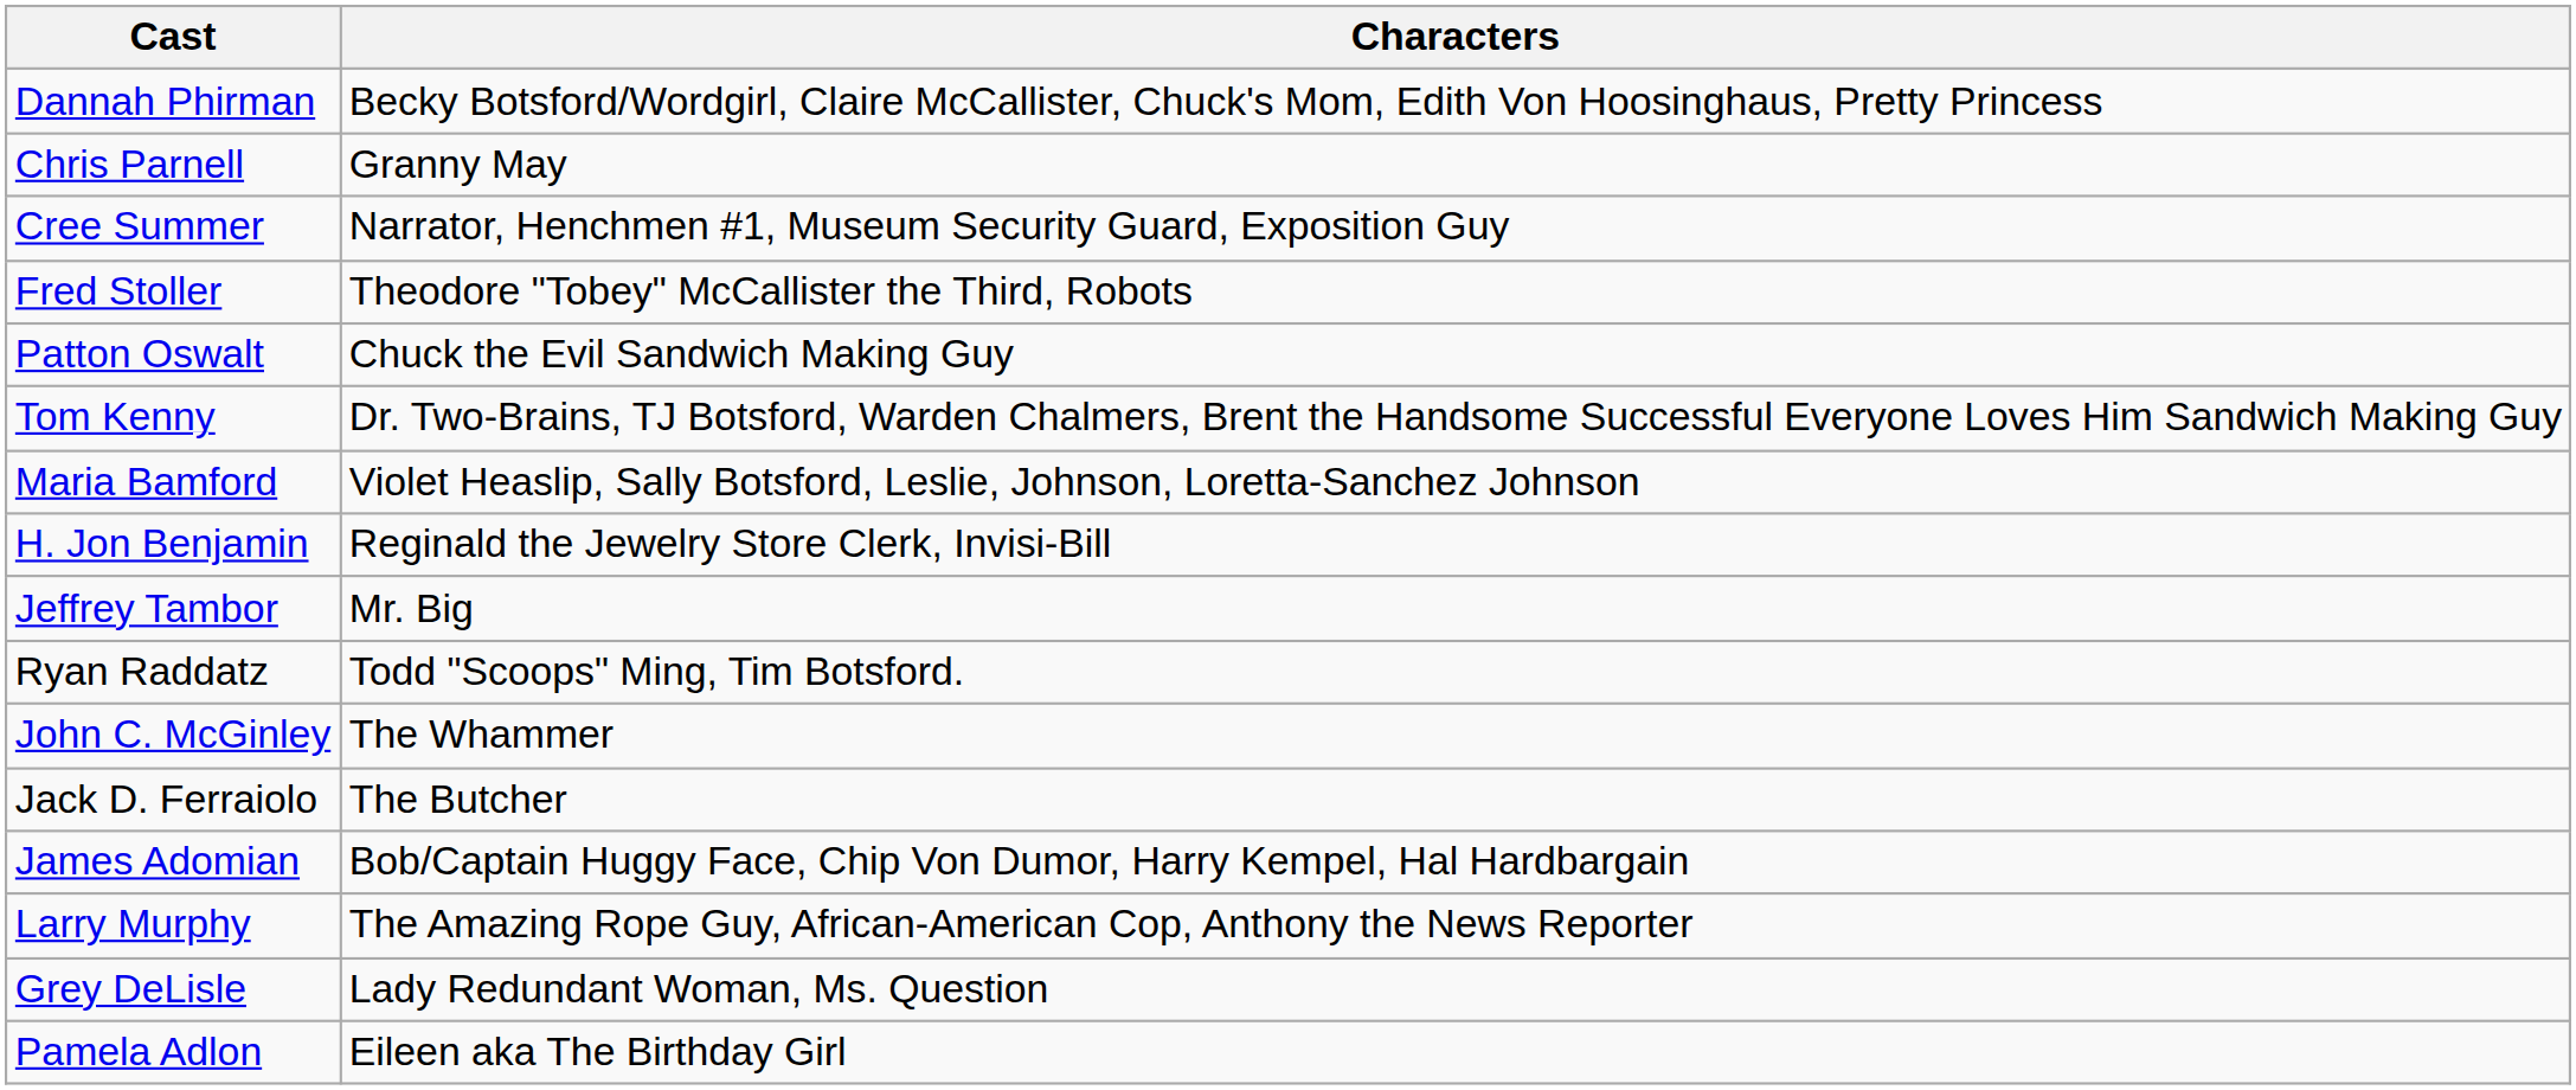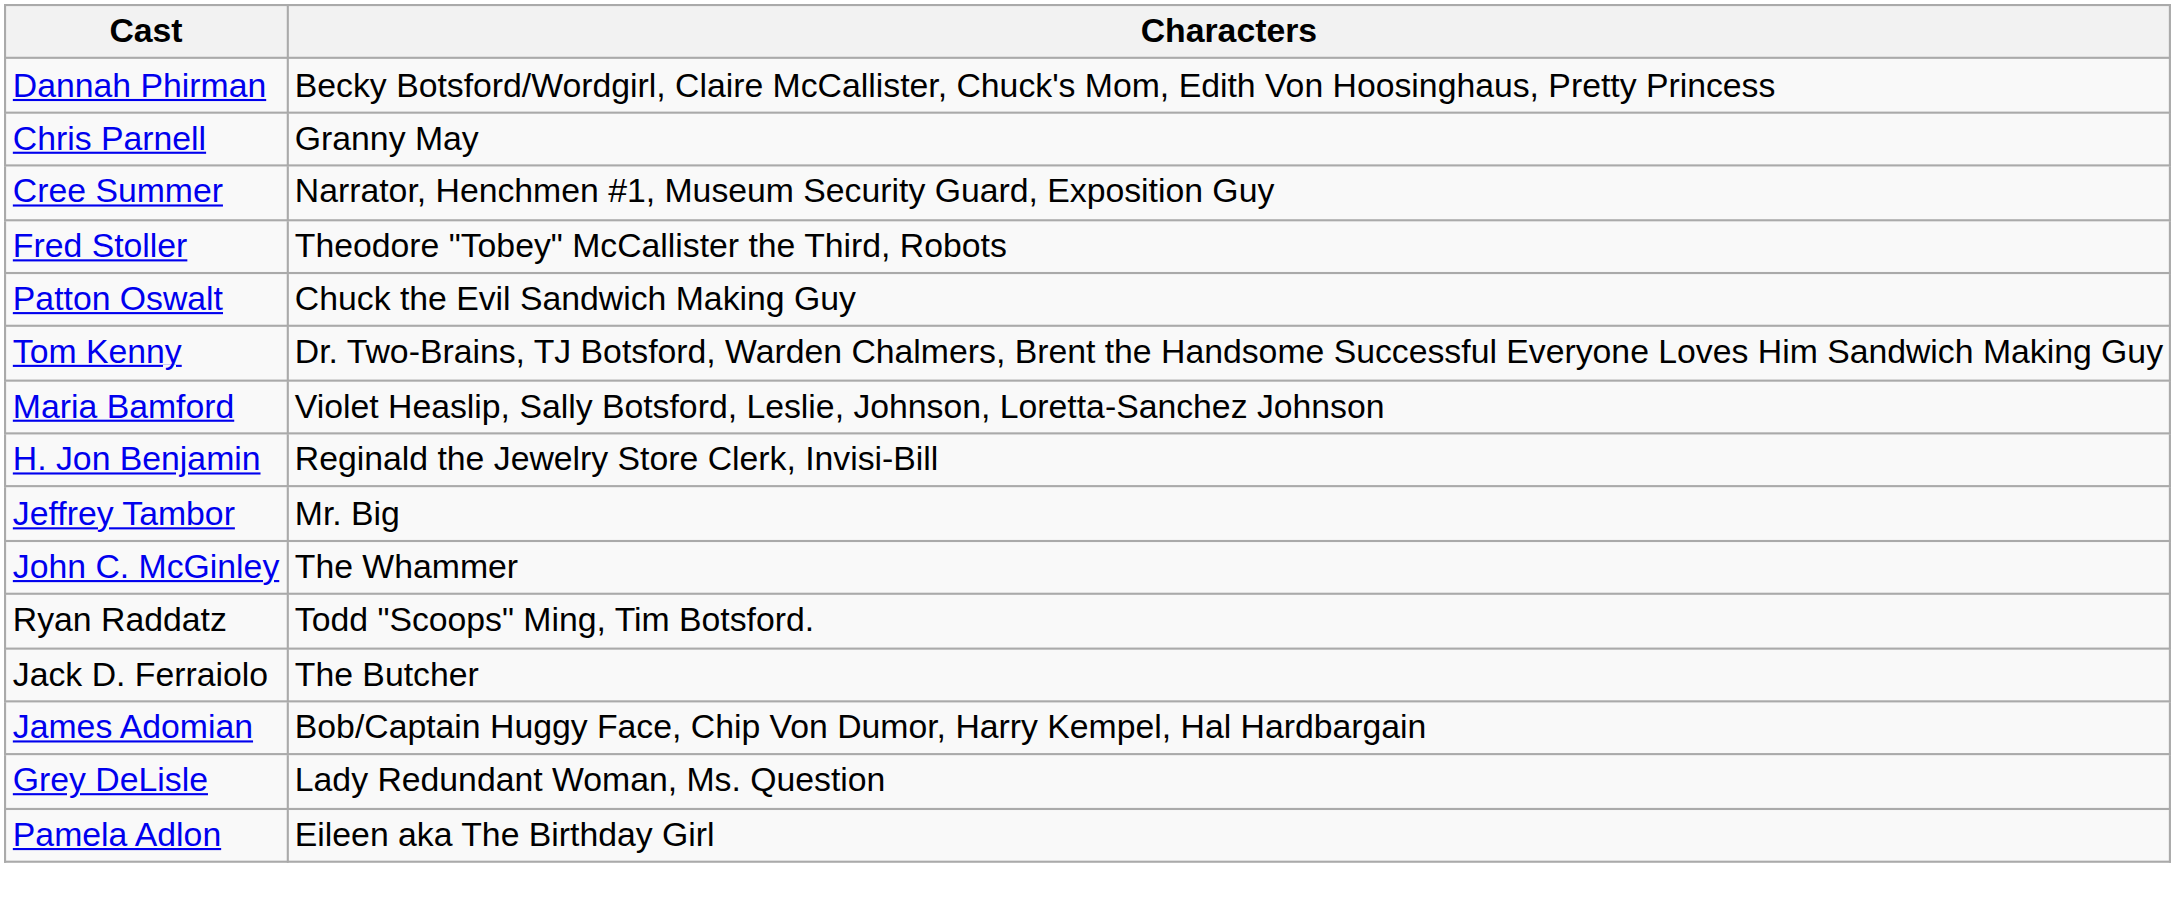 <table class="wikitable">
 <tr>
 <th>Cast</th>
 <th>Characters</th>
 </tr>
 <tr>
 <td><a href='#'>Dannah Phirman</a></td>
 <td>Becky Botsford/Wordgirl, Claire McCallister, Chuck's Mom, Edith Von Hoosinghaus, Pretty Princess</td>
 </tr>
 <tr>
 <td><a href='#'>Chris Parnell</a></td>
 <td>Granny May</td>
 </tr>
 <tr>
 <td><a href='#'>Cree Summer</a></td>
 <td>Narrator, Henchmen #1, Museum Security Guard, Exposition Guy</td>
 </tr>
 <tr>
 <td><a href='#'>Fred Stoller</a></td>
 <td>Theodore "Tobey" McCallister the Third, Robots</td>
 </tr>
 <tr>
 <td><a href='#'>Patton Oswalt</a></td>
 <td>Chuck the Evil Sandwich Making Guy</td>
 </tr>
 <tr>
 <td><a href='#'>Tom Kenny</a></td>
 <td>Dr. Two-Brains, TJ Botsford, Warden Chalmers, Brent the Handsome Successful Everyone Loves Him Sandwich Making Guy</td>
 </tr>
 <tr>
 <td><a href='#'>Maria Bamford</a></td>
 <td>Violet Heaslip, Sally Botsford, Leslie, Johnson, Loretta-Sanchez Johnson</td>
 </tr>
 <tr>
 <td><a href='#'>H. Jon Benjamin</a></td>
 <td>Reginald the Jewelry Store Clerk, Invisi-Bill</td>
 </tr>
 <tr>
 <td><a href='#'>Jeffrey Tambor</a></td>
 <td>Mr. Big</td>
 </tr>
 <tr>
+<td><a href='#'>John C. McGinley</a></td>
+<td>The Whammer</td>
+</tr>
+<tr>
 <td>Ryan Raddatz</td>
 <td>Todd "Scoops" Ming, Tim Botsford.</td>
-</tr>
-<tr>
-<td><a href='#'>John C. McGinley</a></td>
-<td>The Whammer</td>
 </tr>
 <tr>
 <td>Jack D. Ferraiolo</td>
 <td>The Butcher</td>
 </tr>
 <tr>
 <td><a href='#'>James Adomian</a></td>
 <td>Bob/Captain Huggy Face, Chip Von Dumor, Harry Kempel, Hal Hardbargain</td>
 </tr>
 <tr>
-<td><a href='#'>Larry Murphy</a></td>
-<td>The Amazing Rope Guy, African-American Cop, Anthony the News Reporter</td>
-</tr>
-<tr>
 <td><a href='#'>Grey DeLisle</a></td>
 <td>Lady Redundant Woman, Ms. Question</td>
 </tr>
 <tr>
 <td><a href='#'>Pamela Adlon</a></td>
 <td>Eileen aka The Birthday Girl</td>
 </tr>
 </table>
